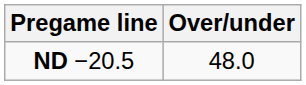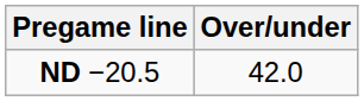 <table class="wikitable">
 <tr align="center">
 <th style=>Pregame line</th>
 <th style=>Over/under</th>
 </tr>
 <tr align="center">
 <td><strong>ND</strong> −20.5</td>
-<td>48.0</td>
+<td>42.0</td>
 </tr>
 </table>
